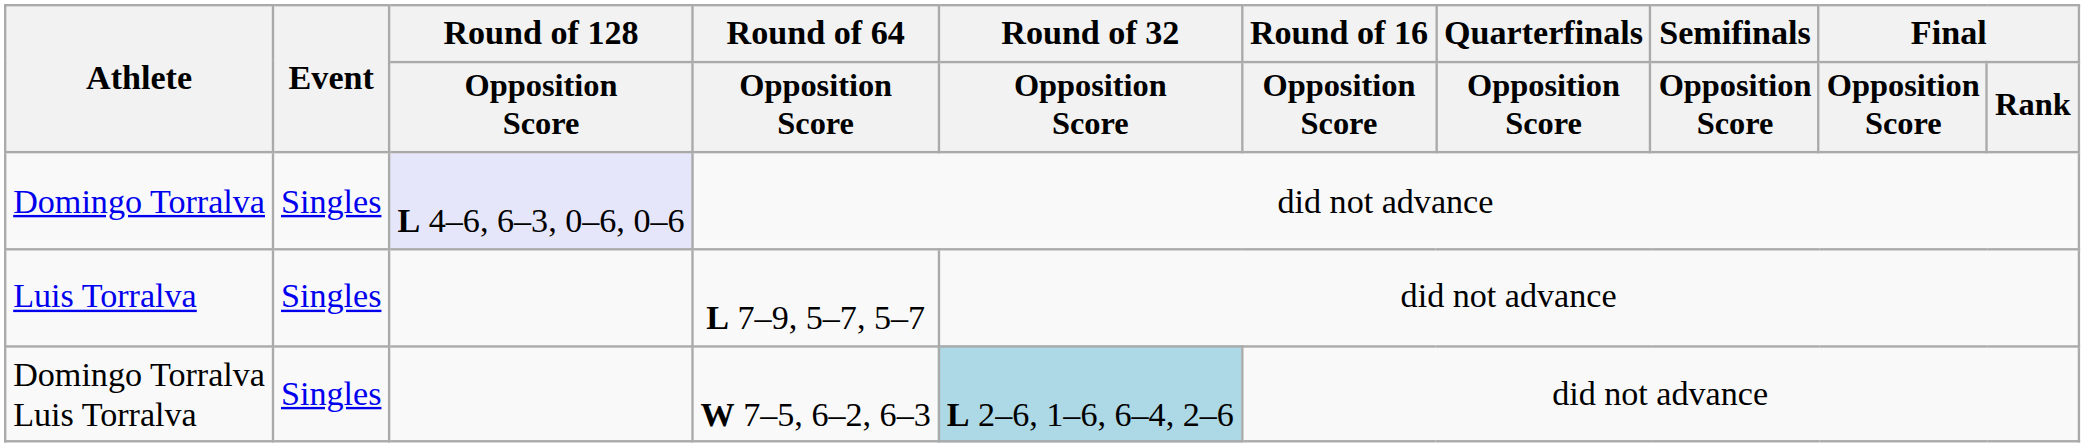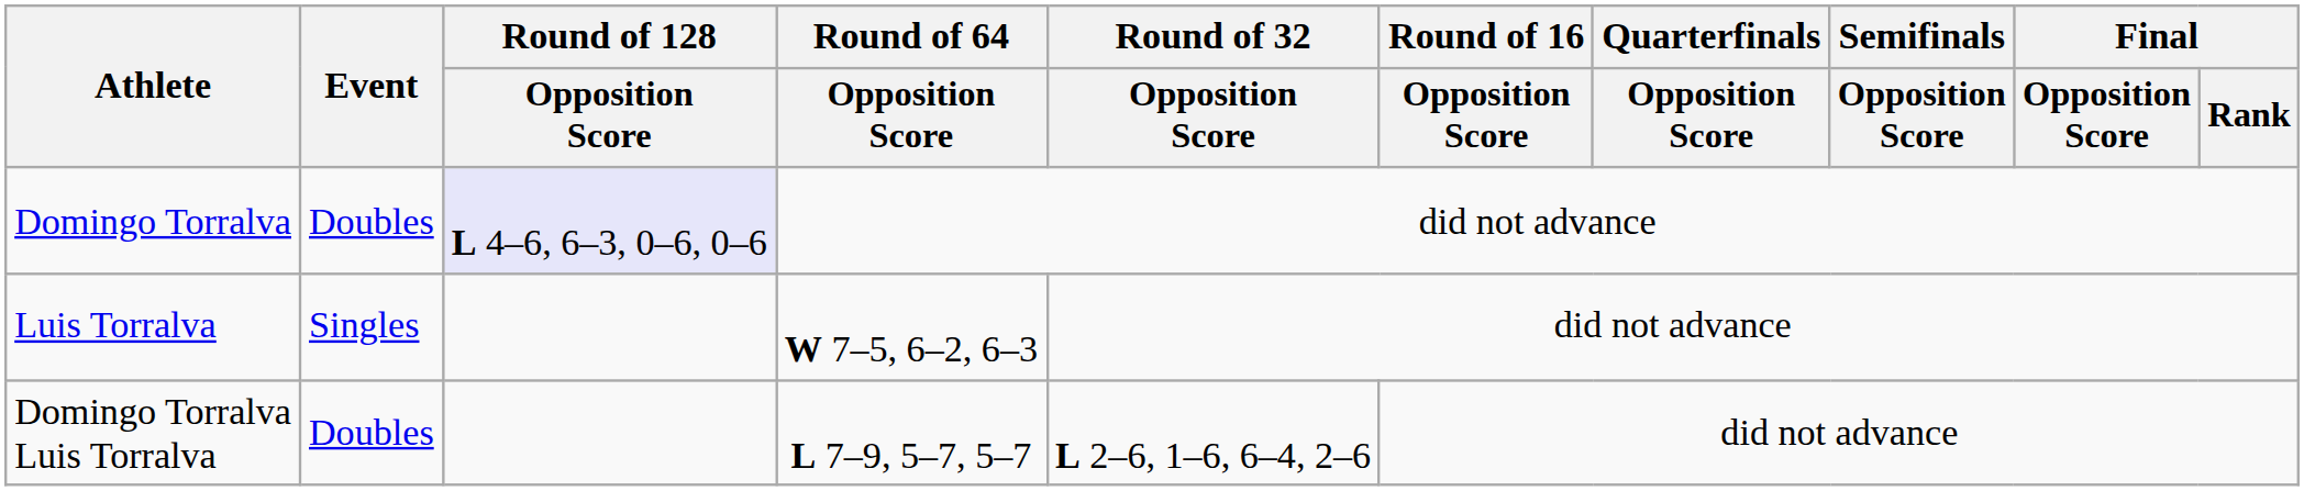 <table class=wikitable style="font-size:90%">
 <tr>
 <th rowspan=2>Athlete</th>
 <th rowspan=2>Event</th>
 <th>Round of 128</th>
 <th>Round of 64</th>
 <th>Round of 32</th>
 <th>Round of 16</th>
 <th>Quarterfinals</th>
 <th>Semifinals</th>
 <th colspan=2>Final</th>
 </tr>
 <tr style="font-size:95%">
 <th>Opposition<br>Score</th>
 <th>Opposition<br>Score</th>
 <th>Opposition<br>Score</th>
 <th>Opposition<br>Score</th>
 <th>Opposition<br>Score</th>
 <th>Opposition<br>Score</th>
 <th>Opposition<br>Score</th>
 <th>Rank</th>
 </tr>
 <tr align=center>
 <td align=left><a href='#'>Domingo Torralva</a></td>
-<td align=left><a href='#'>Singles</a></td>
+<td align=left><a href='#'>Doubles</a></td>
 <td style="background: lavender;"><br> <strong>L</strong> 4–6, 6–3, 0–6, 0–6</td>
 <td colspan=7>did not advance</td>
 </tr>
 <tr align=center>
 <td align=left><a href='#'>Luis Torralva</a></td>
 <td align=left><a href='#'>Singles</a></td>
 <td></td>
-<td><br> <strong>L</strong> 7–9, 5–7, 5–7</td>
+<td> <br> <strong>W</strong> 7–5, 6–2, 6–3</td>
 <td colspan=6>did not advance</td>
 </tr>
 <tr align=center>
 <td align=left>Domingo Torralva <br> Luis Torralva</td>
-<td align=left><a href='#'>Singles</a></td>
+<td align=left><a href='#'>Doubles</a></td>
 <td></td>
-<td> <br> <strong>W</strong> 7–5, 6–2, 6–3</td>
-<td style="background: lightblue;"> <br> <strong>L</strong> 2–6, 1–6, 6–4, 2–6</td>
+<td><br> <strong>L</strong> 7–9, 5–7, 5–7</td>
+<td> <br> <strong>L</strong> 2–6, 1–6, 6–4, 2–6</td>
 <td colspan=5>did not advance</td>
 </tr>
 </table>
